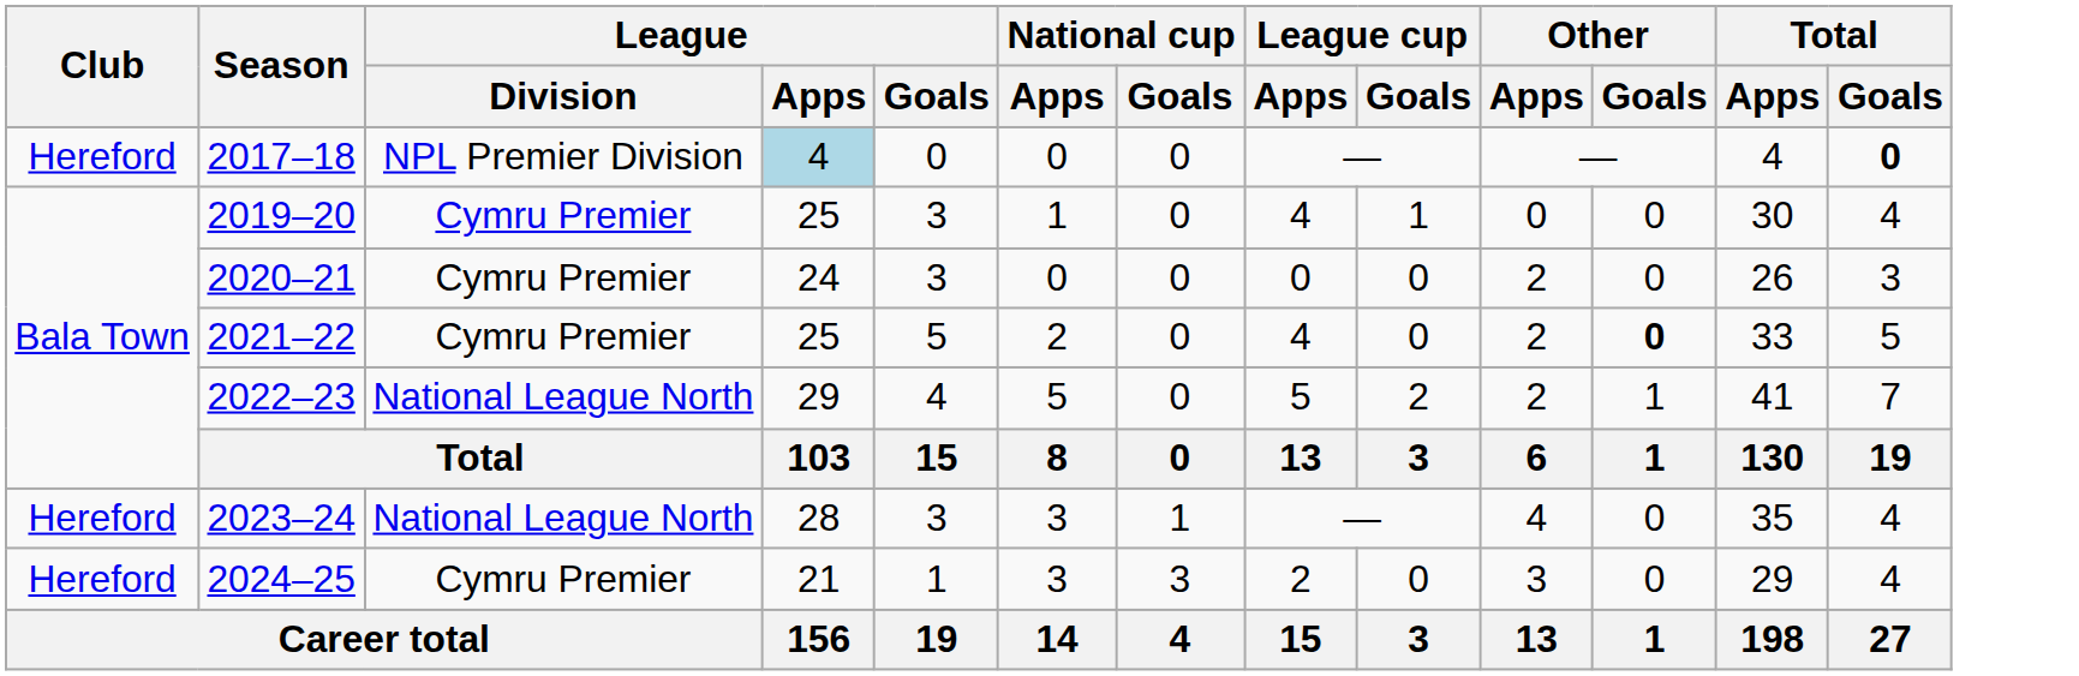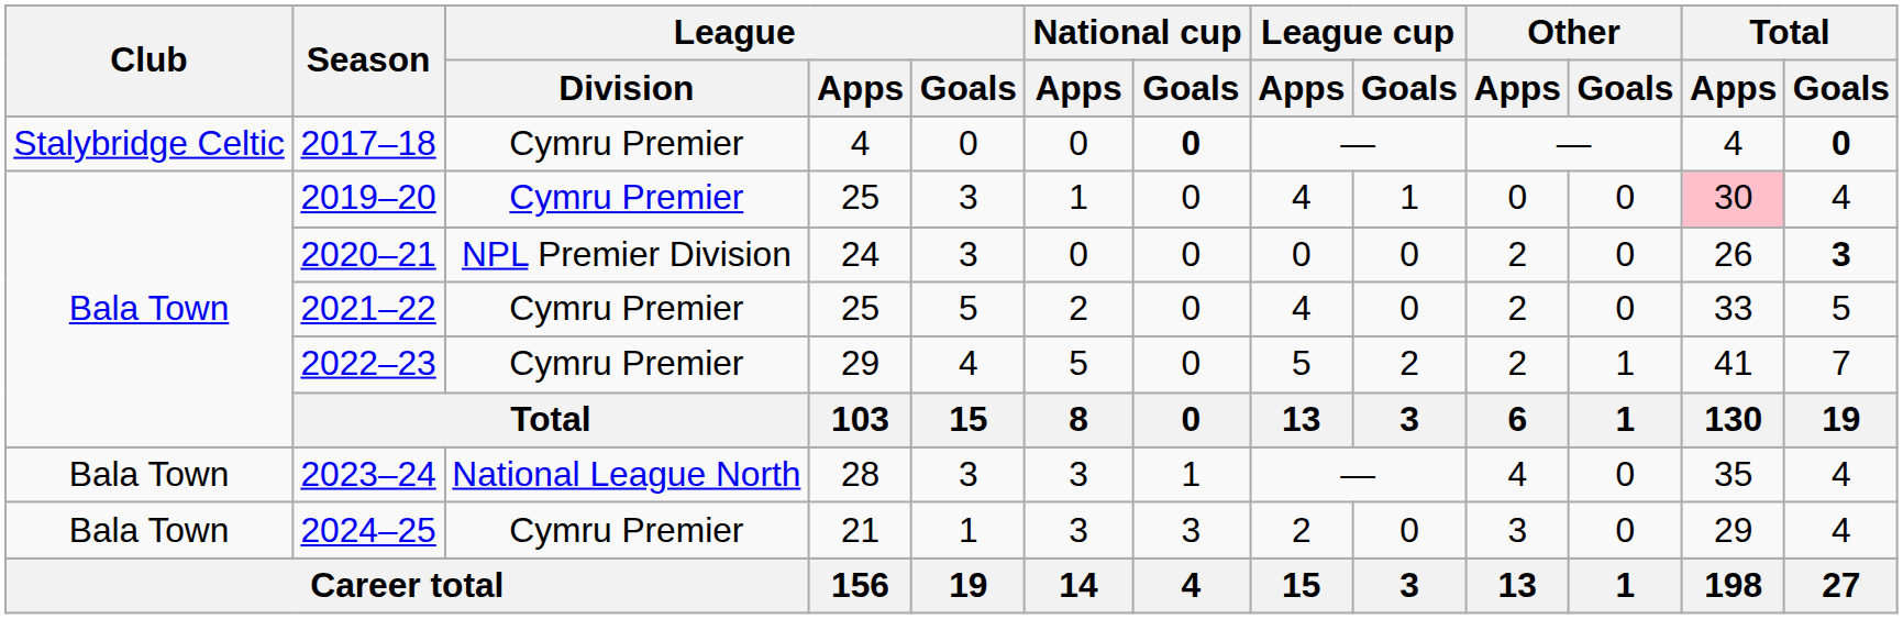 <table class="wikitable" style="text-align:center">
 <tr>
 <th rowspan=2>Club</th>
 <th rowspan=2>Season</th>
 <th colspan=3>League</th>
 <th colspan=2>National cup</th>
 <th colspan=2>League cup</th>
 <th colspan=2>Other</th>
 <th colspan=2>Total</th>
 </tr>
 <tr>
 <th>Division</th>
 <th>Apps</th>
 <th>Goals</th>
 <th>Apps</th>
 <th>Goals</th>
 <th>Apps</th>
 <th>Goals</th>
 <th>Apps</th>
 <th>Goals</th>
 <th>Apps</th>
 <th>Goals</th>
 </tr>
 <tr>
-<td><a href='#'>Hereford</a></td>
+<td><a href='#'>Stalybridge Celtic</a></td>
 <td><a href='#'>2017–18</a></td>
-<td><a href='#'>NPL</a> Premier Division</td>
-<td style="background: lightblue;">4</td>
+<td>Cymru Premier</td>
+<td>4</td>
 <td>0</td>
 <td>0</td>
-<td>0</td>
+<td><strong>0</strong></td>
 <td colspan=2>—</td>
 <td colspan=2>—</td>
 <td>4</td>
 <td><strong>0</strong></td>
 </tr>
 <tr>
 <td rowspan=5><a href='#'>Bala Town</a></td>
 <td><a href='#'>2019–20</a></td>
 <td><a href='#'>Cymru Premier</a></td>
 <td>25</td>
 <td>3</td>
 <td>1</td>
 <td>0</td>
 <td>4</td>
 <td>1</td>
 <td>0</td>
 <td>0</td>
-<td>30</td>
+<td style="background: pink;">30</td>
 <td>4</td>
 </tr>
 <tr>
 <td><a href='#'>2020–21</a></td>
-<td>Cymru Premier</td>
+<td><a href='#'>NPL</a> Premier Division</td>
 <td>24</td>
 <td>3</td>
 <td>0</td>
 <td>0</td>
 <td>0</td>
 <td>0</td>
 <td>2</td>
 <td>0</td>
 <td>26</td>
-<td>3</td>
+<td><strong>3</strong></td>
 </tr>
 <tr>
 <td><a href='#'>2021–22</a></td>
 <td>Cymru Premier</td>
 <td>25</td>
 <td>5</td>
 <td>2</td>
 <td>0</td>
 <td>4</td>
 <td>0</td>
 <td>2</td>
-<td><strong>0</strong></td>
+<td>0</td>
 <td>33</td>
 <td>5</td>
 </tr>
 <tr>
 <td><a href='#'>2022–23</a></td>
-<td><a href='#'>National League North</a></td>
+<td>Cymru Premier</td>
 <td>29</td>
 <td>4</td>
 <td>5</td>
 <td>0</td>
 <td>5</td>
 <td>2</td>
 <td>2</td>
 <td>1</td>
 <td>41</td>
 <td>7</td>
 </tr>
 <tr>
 <th colspan=2>Total</th>
 <th>103</th>
 <th>15</th>
 <th>8</th>
 <th>0</th>
 <th>13</th>
 <th>3</th>
 <th>6</th>
 <th>1</th>
 <th>130</th>
 <th>19</th>
 </tr>
 <tr>
-<td><a href='#'>Hereford</a></td>
+<td>Bala Town</td>
 <td><a href='#'>2023–24</a></td>
 <td><a href='#'>National League North</a></td>
 <td>28</td>
 <td>3</td>
 <td>3</td>
 <td>1</td>
 <td colspan=2>—</td>
 <td>4</td>
 <td>0</td>
 <td>35</td>
 <td>4</td>
 </tr>
 <tr>
-<td><a href='#'>Hereford</a></td>
+<td>Bala Town</td>
 <td><a href='#'>2024–25</a></td>
 <td>Cymru Premier</td>
 <td>21</td>
 <td>1</td>
 <td>3</td>
 <td>3</td>
 <td>2</td>
 <td>0</td>
 <td>3</td>
 <td>0</td>
 <td>29</td>
 <td>4</td>
 </tr>
 <tr>
 <th colspan=3>Career total</th>
 <th>156</th>
 <th>19</th>
 <th>14</th>
 <th>4</th>
 <th>15</th>
 <th>3</th>
 <th>13</th>
 <th>1</th>
 <th>198</th>
 <th>27</th>
 </tr>
 </table>
